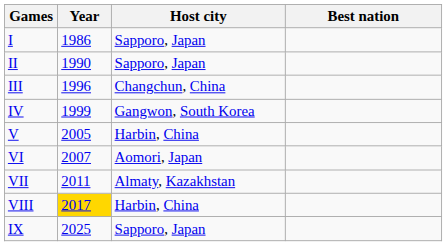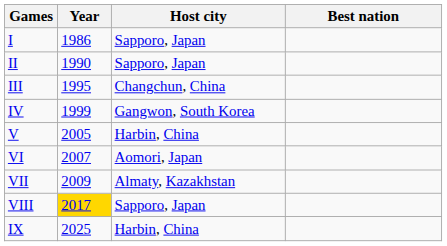 <table class=wikitable>
 <tr>
 <th width=50>Games</th>
 <th width=50>Year</th>
 <th width=180>Host city</th>
 <th width=160>Best nation</th>
 </tr>
 <tr>
 <td><a href='#'>I</a></td>
 <td><a href='#'>1986</a></td>
 <td><a href='#'>Sapporo</a>, <a href='#'>Japan</a></td>
 <td></td>
 </tr>
 <tr>
 <td><a href='#'>II</a></td>
 <td><a href='#'>1990</a></td>
 <td><a href='#'>Sapporo</a>, <a href='#'>Japan</a></td>
 <td></td>
 </tr>
 <tr>
 <td><a href='#'>III</a></td>
-<td><a href='#'>1996</a></td>
+<td><a href='#'>1995</a></td>
 <td><a href='#'>Changchun</a>, <a href='#'>China</a></td>
 <td></td>
 </tr>
 <tr>
 <td><a href='#'>IV</a></td>
 <td><a href='#'>1999</a></td>
 <td><a href='#'>Gangwon</a>, <a href='#'>South Korea</a></td>
 <td></td>
 </tr>
 <tr>
 <td><a href='#'>V</a></td>
 <td><a href='#'>2005</a></td>
 <td><a href='#'>Harbin</a>, <a href='#'>China</a></td>
 <td></td>
 </tr>
 <tr>
 <td><a href='#'>VI</a></td>
 <td><a href='#'>2007</a></td>
 <td><a href='#'>Aomori</a>, <a href='#'>Japan</a></td>
 <td></td>
 </tr>
 <tr>
 <td><a href='#'>VII</a></td>
-<td><a href='#'>2011</a></td>
+<td><a href='#'>2009</a></td>
 <td><a href='#'>Almaty</a>, <a href='#'>Kazakhstan</a></td>
 <td></td>
 </tr>
 <tr>
 <td><a href='#'>VIII</a></td>
 <td style="background: gold;"><a href='#'>2017</a></td>
-<td><a href='#'>Harbin</a>, <a href='#'>China</a></td>
+<td><a href='#'>Sapporo</a>, <a href='#'>Japan</a></td>
 <td></td>
 </tr>
 <tr>
 <td><a href='#'>IX</a></td>
 <td><a href='#'>2025</a></td>
-<td><a href='#'>Sapporo</a>, <a href='#'>Japan</a></td>
+<td><a href='#'>Harbin</a>, <a href='#'>China</a></td>
 <td></td>
 </tr>
 </table>
